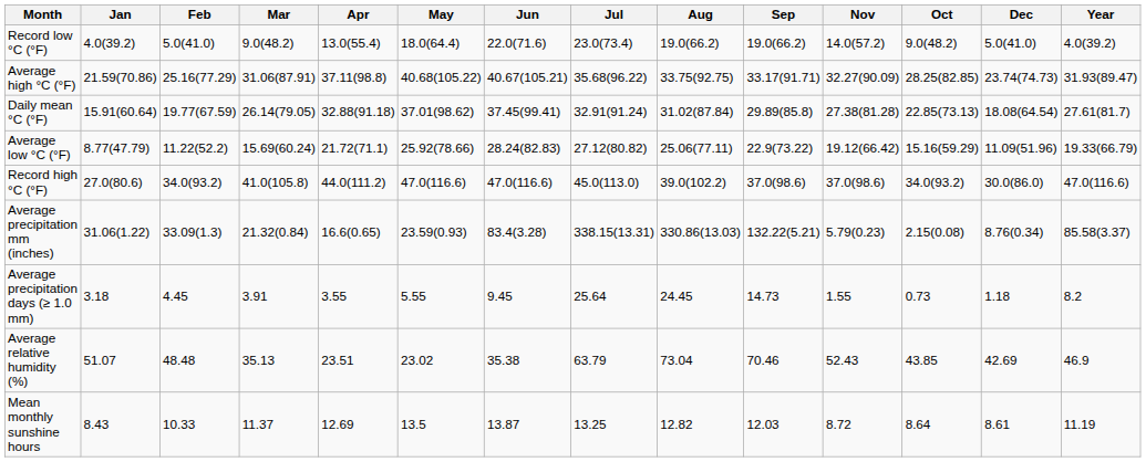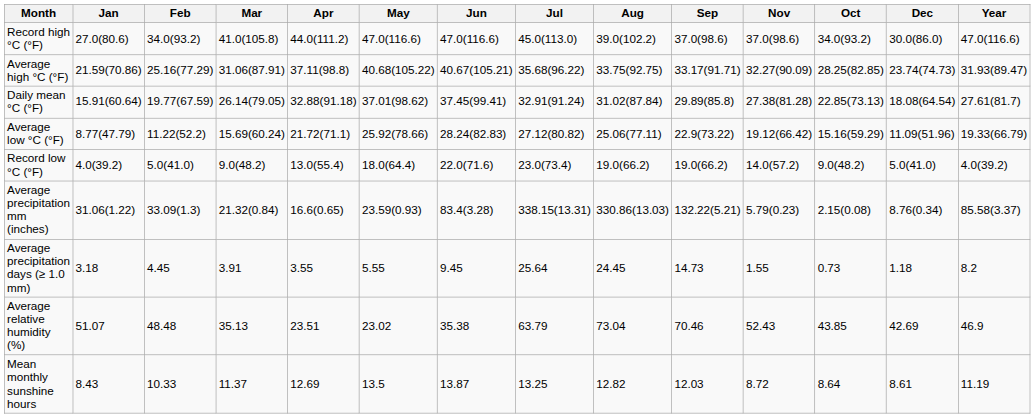 <table class="wikitable sortable mw-collapsible mw-collapsed">
 <tr>
 <th>Month</th>
 <th>Jan</th>
 <th>Feb</th>
 <th>Mar</th>
 <th>Apr</th>
 <th>May</th>
 <th>Jun</th>
 <th>Jul</th>
 <th>Aug</th>
 <th>Sep</th>
 <th>Nov</th>
 <th>Oct</th>
 <th>Dec</th>
 <th>Year</th>
 </tr>
 <tr>
-<td>Record low °C (°F)</td>
-<td>4.0(39.2)</td>
-<td>5.0(41.0)</td>
-<td>9.0(48.2)</td>
-<td>13.0(55.4)</td>
-<td>18.0(64.4)</td>
-<td>22.0(71.6)</td>
-<td>23.0(73.4)</td>
-<td>19.0(66.2)</td>
-<td>19.0(66.2)</td>
-<td>14.0(57.2)</td>
-<td>9.0(48.2)</td>
-<td>5.0(41.0)</td>
-<td>4.0(39.2)</td>
+<td>Record high °C (°F)</td>
+<td>27.0(80.6)</td>
+<td>34.0(93.2)</td>
+<td>41.0(105.8)</td>
+<td>44.0(111.2)</td>
+<td>47.0(116.6)</td>
+<td>47.0(116.6)</td>
+<td>45.0(113.0)</td>
+<td>39.0(102.2)</td>
+<td>37.0(98.6)</td>
+<td>37.0(98.6)</td>
+<td>34.0(93.2)</td>
+<td>30.0(86.0)</td>
+<td>47.0(116.6)</td>
 </tr>
 <tr>
 <td>Average high °C (°F)</td>
 <td>21.59(70.86)</td>
 <td>25.16(77.29)</td>
 <td>31.06(87.91)</td>
 <td>37.11(98.8)</td>
 <td>40.68(105.22)</td>
 <td>40.67(105.21)</td>
 <td>35.68(96.22)</td>
 <td>33.75(92.75)</td>
 <td>33.17(91.71)</td>
 <td>32.27(90.09)</td>
 <td>28.25(82.85)</td>
 <td>23.74(74.73)</td>
 <td>31.93(89.47)</td>
 </tr>
 <tr>
 <td>Daily mean °C (°F)</td>
 <td>15.91(60.64)</td>
 <td>19.77(67.59)</td>
 <td>26.14(79.05)</td>
 <td>32.88(91.18)</td>
 <td>37.01(98.62)</td>
 <td>37.45(99.41)</td>
 <td>32.91(91.24)</td>
 <td>31.02(87.84)</td>
 <td>29.89(85.8)</td>
 <td>27.38(81.28)</td>
 <td>22.85(73.13)</td>
 <td>18.08(64.54)</td>
 <td>27.61(81.7)</td>
 </tr>
 <tr>
 <td>Average low °C (°F)</td>
 <td>8.77(47.79)</td>
 <td>11.22(52.2)</td>
 <td>15.69(60.24)</td>
 <td>21.72(71.1)</td>
 <td>25.92(78.66)</td>
 <td>28.24(82.83)</td>
 <td>27.12(80.82)</td>
 <td>25.06(77.11)</td>
 <td>22.9(73.22)</td>
 <td>19.12(66.42)</td>
 <td>15.16(59.29)</td>
 <td>11.09(51.96)</td>
 <td>19.33(66.79)</td>
 </tr>
 <tr>
-<td>Record high °C (°F)</td>
-<td>27.0(80.6)</td>
-<td>34.0(93.2)</td>
-<td>41.0(105.8)</td>
-<td>44.0(111.2)</td>
-<td>47.0(116.6)</td>
-<td>47.0(116.6)</td>
-<td>45.0(113.0)</td>
-<td>39.0(102.2)</td>
-<td>37.0(98.6)</td>
-<td>37.0(98.6)</td>
-<td>34.0(93.2)</td>
-<td>30.0(86.0)</td>
-<td>47.0(116.6)</td>
+<td>Record low °C (°F)</td>
+<td>4.0(39.2)</td>
+<td>5.0(41.0)</td>
+<td>9.0(48.2)</td>
+<td>13.0(55.4)</td>
+<td>18.0(64.4)</td>
+<td>22.0(71.6)</td>
+<td>23.0(73.4)</td>
+<td>19.0(66.2)</td>
+<td>19.0(66.2)</td>
+<td>14.0(57.2)</td>
+<td>9.0(48.2)</td>
+<td>5.0(41.0)</td>
+<td>4.0(39.2)</td>
 </tr>
 <tr>
 <td>Average precipitation mm (inches)</td>
 <td>31.06(1.22)</td>
 <td>33.09(1.3)</td>
 <td>21.32(0.84)</td>
 <td>16.6(0.65)</td>
 <td>23.59(0.93)</td>
 <td>83.4(3.28)</td>
 <td>338.15(13.31)</td>
 <td>330.86(13.03)</td>
 <td>132.22(5.21)</td>
 <td>5.79(0.23)</td>
 <td>2.15(0.08)</td>
 <td>8.76(0.34)</td>
 <td>85.58(3.37)</td>
 </tr>
 <tr>
 <td>Average precipitation days (≥ 1.0 mm)</td>
 <td>3.18</td>
 <td>4.45</td>
 <td>3.91</td>
 <td>3.55</td>
 <td>5.55</td>
 <td>9.45</td>
 <td>25.64</td>
 <td>24.45</td>
 <td>14.73</td>
 <td>1.55</td>
 <td>0.73</td>
 <td>1.18</td>
 <td>8.2</td>
 </tr>
 <tr>
 <td>Average relative humidity (%)</td>
 <td>51.07</td>
 <td>48.48</td>
 <td>35.13</td>
 <td>23.51</td>
 <td>23.02</td>
 <td>35.38</td>
 <td>63.79</td>
 <td>73.04</td>
 <td>70.46</td>
 <td>52.43</td>
 <td>43.85</td>
 <td>42.69</td>
 <td>46.9</td>
 </tr>
 <tr>
 <td>Mean monthly sunshine hours</td>
 <td>8.43</td>
 <td>10.33</td>
 <td>11.37</td>
 <td>12.69</td>
 <td>13.5</td>
 <td>13.87</td>
 <td>13.25</td>
 <td>12.82</td>
 <td>12.03</td>
 <td>8.72</td>
 <td>8.64</td>
 <td>8.61</td>
 <td>11.19</td>
 </tr>
 </table>
